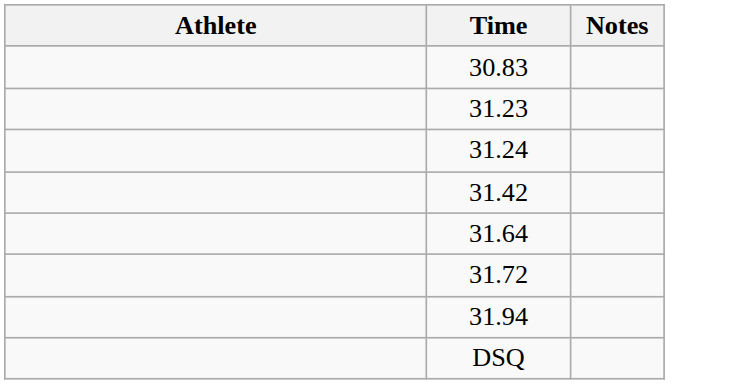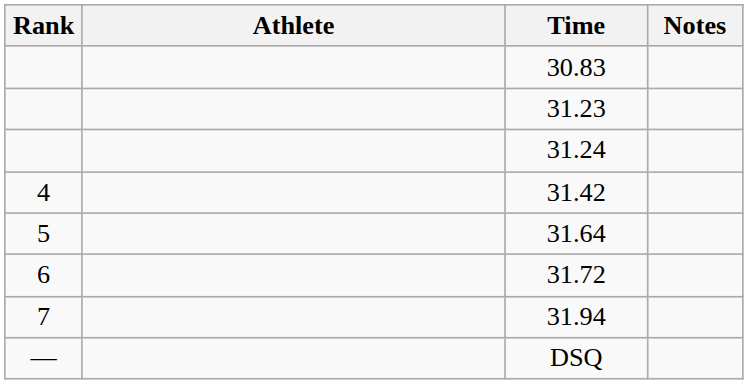 <table class="wikitable" style="text-align:center">
 <tr>
+<th width=40>Rank</th>
 <th width=250>Athlete</th>
 <th width=80>Time</th>
 <th width=50>Notes</th>
 </tr>
 <tr>
+<td></td>
 <td align=left></td>
 <td>30.83</td>
 <td></td>
 </tr>
 <tr>
+<td></td>
 <td align=left></td>
 <td>31.23</td>
 <td></td>
 </tr>
 <tr>
+<td></td>
 <td align=left></td>
 <td>31.24</td>
 <td></td>
 </tr>
 <tr>
+<td>4</td>
 <td align=left></td>
 <td>31.42</td>
 <td></td>
 </tr>
 <tr>
+<td>5</td>
 <td align=left></td>
 <td>31.64</td>
 <td></td>
 </tr>
 <tr>
+<td>6</td>
 <td align=left></td>
 <td>31.72</td>
 <td></td>
 </tr>
 <tr>
+<td>7</td>
 <td align=left></td>
 <td>31.94</td>
 <td></td>
 </tr>
 <tr>
+<td>—</td>
 <td align=left></td>
 <td>DSQ</td>
 <td></td>
 </tr>
 </table>
